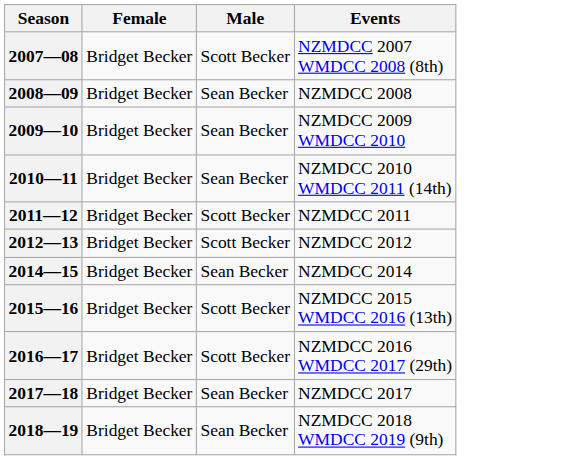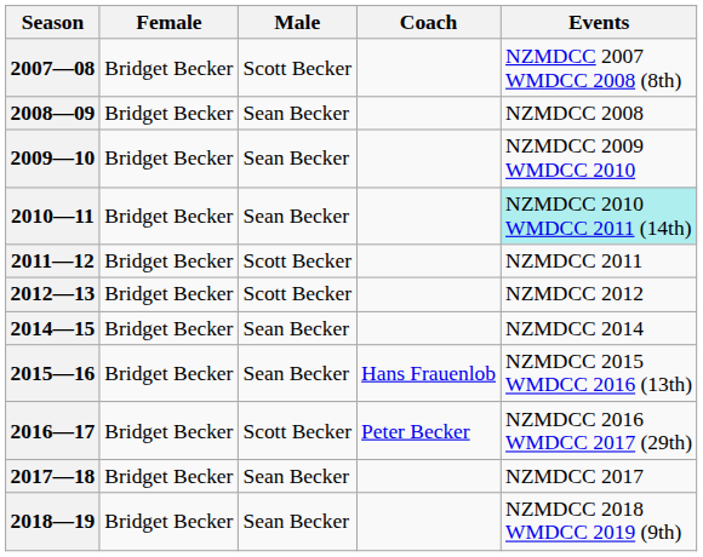 <table class="wikitable">
 <tr>
 <th scope="col">Season</th>
 <th scope="col">Female</th>
 <th scope="col">Male</th>
+<th scope="col">Coach</th>
 <th scope="col">Events</th>
 </tr>
 <tr>
 <th scope="row">2007—08</th>
 <td>Bridget Becker</td>
 <td>Scott Becker</td>
+<td></td>
 <td><a href='#'>NZMDCC</a> 2007 <br><a href='#'>WMDCC 2008</a> (8th)</td>
 </tr>
 <tr>
 <th scope="row">2008—09</th>
 <td>Bridget Becker</td>
 <td>Sean Becker</td>
+<td></td>
 <td>NZMDCC 2008 </td>
 </tr>
 <tr>
 <th scope="row">2009—10</th>
 <td>Bridget Becker</td>
 <td>Sean Becker</td>
+<td></td>
 <td>NZMDCC 2009 <br><a href='#'>WMDCC 2010</a> </td>
 </tr>
 <tr>
 <th scope="row">2010—11</th>
 <td>Bridget Becker</td>
 <td>Sean Becker</td>
-<td>NZMDCC 2010 <br><a href='#'>WMDCC 2011</a> (14th)</td>
+<td></td>
+<td style="background: paleturquoise;">NZMDCC 2010 <br><a href='#'>WMDCC 2011</a> (14th)</td>
 </tr>
 <tr>
 <th scope="row">2011—12</th>
 <td>Bridget Becker</td>
 <td>Scott Becker</td>
+<td></td>
 <td>NZMDCC 2011 </td>
 </tr>
 <tr>
 <th scope="row">2012—13</th>
 <td>Bridget Becker</td>
 <td>Scott Becker</td>
+<td></td>
 <td>NZMDCC 2012 </td>
 </tr>
 <tr>
 <th scope="row">2014—15</th>
 <td>Bridget Becker</td>
 <td>Sean Becker</td>
+<td></td>
 <td>NZMDCC 2014 </td>
 </tr>
 <tr>
 <th scope="row">2015—16</th>
 <td>Bridget Becker</td>
-<td>Scott Becker</td>
+<td>Sean Becker</td>
+<td><a href='#'>Hans Frauenlob</a></td>
 <td>NZMDCC 2015 <br><a href='#'>WMDCC 2016</a> (13th)</td>
 </tr>
 <tr>
 <th scope="row">2016—17</th>
 <td>Bridget Becker</td>
 <td>Scott Becker</td>
+<td><a href='#'>Peter Becker</a></td>
 <td>NZMDCC 2016 <br><a href='#'>WMDCC 2017</a> (29th)</td>
 </tr>
 <tr>
 <th scope="row">2017—18</th>
 <td>Bridget Becker</td>
 <td>Sean Becker</td>
+<td></td>
 <td>NZMDCC 2017 </td>
 </tr>
 <tr>
 <th scope="row">2018—19</th>
 <td>Bridget Becker</td>
 <td>Sean Becker</td>
+<td></td>
 <td>NZMDCC 2018  <br><a href='#'>WMDCC 2019</a> (9th)</td>
 </tr>
 </table>
